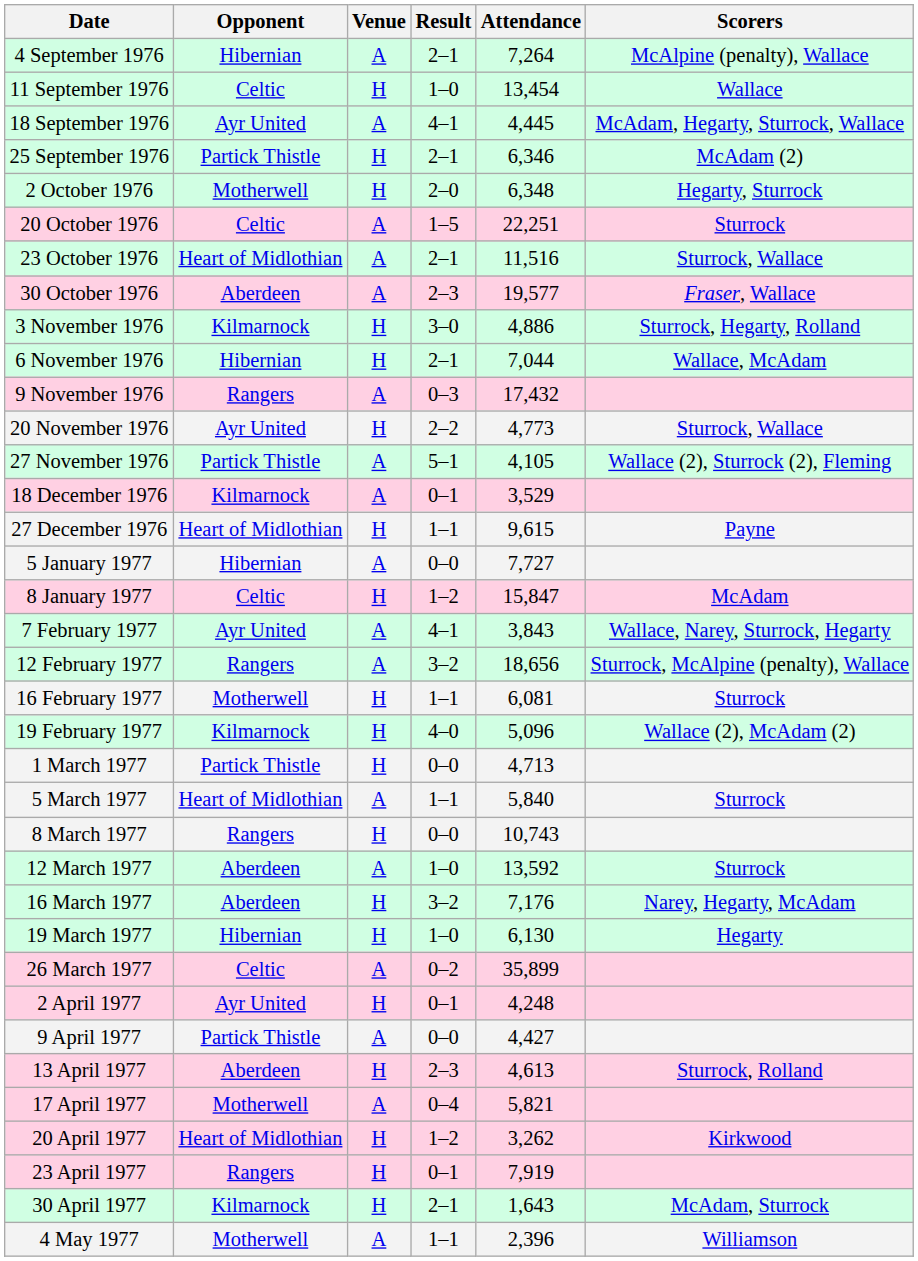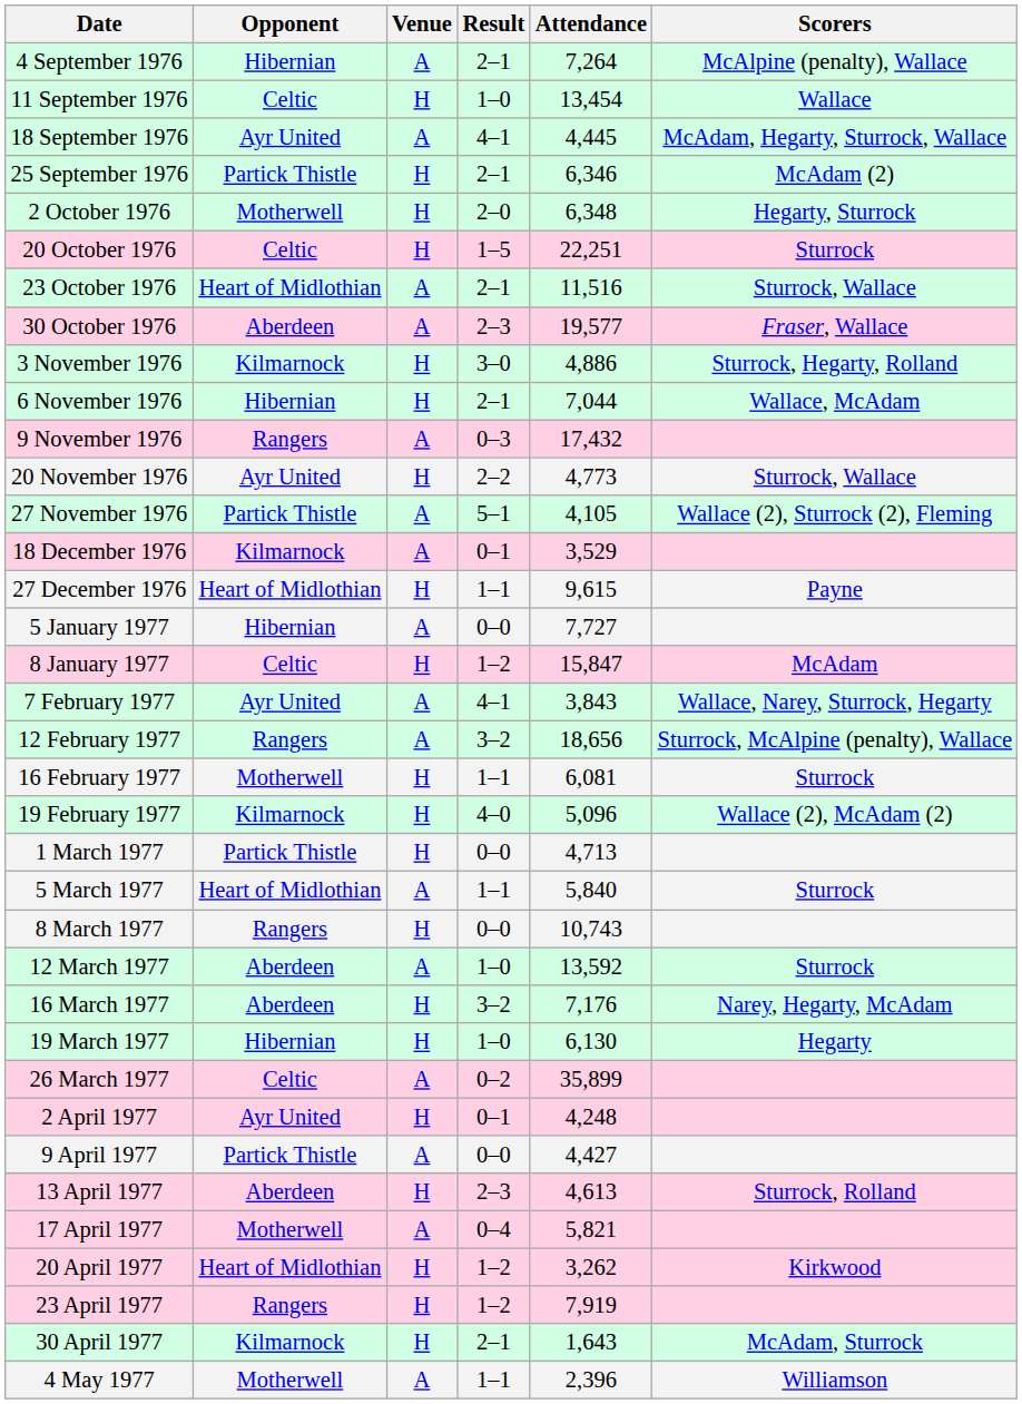 <table class="wikitable sortable" style="font-size:95%; text-align:center">
 <tr>
 <th>Date</th>
 <th>Opponent</th>
 <th>Venue</th>
 <th>Result</th>
 <th>Attendance</th>
 <th>Scorers</th>
 </tr>
 <tr bgcolor = "#d0ffe3">
 <td>4 September 1976</td>
 <td><a href='#'>Hibernian</a></td>
 <td><a href='#'>A</a></td>
 <td>2–1</td>
 <td>7,264</td>
 <td><a href='#'>McAlpine</a> (penalty), <a href='#'>Wallace</a></td>
 </tr>
 <tr bgcolor = "#d0ffe3">
 <td>11 September 1976</td>
 <td><a href='#'>Celtic</a></td>
 <td><a href='#'>H</a></td>
 <td>1–0</td>
 <td>13,454</td>
 <td><a href='#'>Wallace</a></td>
 </tr>
 <tr bgcolor = "#d0ffe3">
 <td>18 September 1976</td>
 <td><a href='#'>Ayr United</a></td>
 <td><a href='#'>A</a></td>
 <td>4–1</td>
 <td>4,445</td>
 <td><a href='#'>McAdam</a>, <a href='#'>Hegarty</a>, <a href='#'>Sturrock</a>, <a href='#'>Wallace</a></td>
 </tr>
 <tr bgcolor = "#d0ffe3">
 <td>25 September 1976</td>
 <td><a href='#'>Partick Thistle</a></td>
 <td><a href='#'>H</a></td>
 <td>2–1</td>
 <td>6,346</td>
 <td><a href='#'>McAdam</a> (2)</td>
 </tr>
 <tr bgcolor = "#d0ffe3">
 <td>2 October 1976</td>
 <td><a href='#'>Motherwell</a></td>
 <td><a href='#'>H</a></td>
 <td>2–0</td>
 <td>6,348</td>
 <td><a href='#'>Hegarty</a>, <a href='#'>Sturrock</a></td>
 </tr>
 <tr bgcolor = "#ffd0e3">
 <td>20 October 1976</td>
 <td><a href='#'>Celtic</a></td>
-<td><a href='#'>A</a></td>
+<td><a href='#'>H</a></td>
 <td>1–5</td>
 <td>22,251</td>
 <td><a href='#'>Sturrock</a></td>
 </tr>
 <tr bgcolor = "#d0ffe3">
 <td>23 October 1976</td>
 <td><a href='#'>Heart of Midlothian</a></td>
 <td><a href='#'>A</a></td>
 <td>2–1</td>
 <td>11,516</td>
 <td><a href='#'>Sturrock</a>, <a href='#'>Wallace</a></td>
 </tr>
 <tr bgcolor = "#ffd0e3">
 <td>30 October 1976</td>
 <td><a href='#'>Aberdeen</a></td>
 <td><a href='#'>A</a></td>
 <td>2–3</td>
 <td>19,577</td>
 <td><em><a href='#'>Fraser</a></em>, <a href='#'>Wallace</a></td>
 </tr>
 <tr bgcolor = "#d0ffe3">
 <td>3 November 1976</td>
 <td><a href='#'>Kilmarnock</a></td>
 <td><a href='#'>H</a></td>
 <td>3–0</td>
 <td>4,886</td>
 <td><a href='#'>Sturrock</a>, <a href='#'>Hegarty</a>, <a href='#'>Rolland</a></td>
 </tr>
 <tr bgcolor = "#d0ffe3">
 <td>6 November 1976</td>
 <td><a href='#'>Hibernian</a></td>
 <td><a href='#'>H</a></td>
 <td>2–1</td>
 <td>7,044</td>
 <td><a href='#'>Wallace</a>, <a href='#'>McAdam</a></td>
 </tr>
 <tr bgcolor = "#ffd0e3">
 <td>9 November 1976</td>
 <td><a href='#'>Rangers</a></td>
 <td><a href='#'>A</a></td>
 <td>0–3</td>
 <td>17,432</td>
 <td></td>
 </tr>
 <tr bgcolor = "#f3f3f3">
 <td>20 November 1976</td>
 <td><a href='#'>Ayr United</a></td>
 <td><a href='#'>H</a></td>
 <td>2–2</td>
 <td>4,773</td>
 <td><a href='#'>Sturrock</a>, <a href='#'>Wallace</a></td>
 </tr>
 <tr bgcolor = "#d0ffe3">
 <td>27 November 1976</td>
 <td><a href='#'>Partick Thistle</a></td>
 <td><a href='#'>A</a></td>
 <td>5–1</td>
 <td>4,105</td>
 <td><a href='#'>Wallace</a> (2), <a href='#'>Sturrock</a> (2), <a href='#'>Fleming</a></td>
 </tr>
 <tr bgcolor = "#ffd0e3">
 <td>18 December 1976</td>
 <td><a href='#'>Kilmarnock</a></td>
 <td><a href='#'>A</a></td>
 <td>0–1</td>
 <td>3,529</td>
 <td></td>
 </tr>
 <tr bgcolor = "#f3f3f3">
 <td>27 December 1976</td>
 <td><a href='#'>Heart of Midlothian</a></td>
 <td><a href='#'>H</a></td>
 <td>1–1</td>
 <td>9,615</td>
 <td><a href='#'>Payne</a></td>
 </tr>
 <tr bgcolor = "#f3f3f3">
 <td>5 January 1977</td>
 <td><a href='#'>Hibernian</a></td>
 <td><a href='#'>A</a></td>
 <td>0–0</td>
 <td>7,727</td>
 <td></td>
 </tr>
 <tr bgcolor = "#ffd0e3">
 <td>8 January 1977</td>
 <td><a href='#'>Celtic</a></td>
 <td><a href='#'>H</a></td>
 <td>1–2</td>
 <td>15,847</td>
 <td><a href='#'>McAdam</a></td>
 </tr>
 <tr bgcolor = "#d0ffe3">
 <td>7 February 1977</td>
 <td><a href='#'>Ayr United</a></td>
 <td><a href='#'>A</a></td>
 <td>4–1</td>
 <td>3,843</td>
 <td><a href='#'>Wallace</a>, <a href='#'>Narey</a>, <a href='#'>Sturrock</a>, <a href='#'>Hegarty</a></td>
 </tr>
 <tr bgcolor = "#d0ffe3">
 <td>12 February 1977</td>
 <td><a href='#'>Rangers</a></td>
 <td><a href='#'>A</a></td>
 <td>3–2</td>
 <td>18,656</td>
 <td><a href='#'>Sturrock</a>, <a href='#'>McAlpine</a> (penalty), <a href='#'>Wallace</a></td>
 </tr>
 <tr bgcolor = "#f3f3f3">
 <td>16 February 1977</td>
 <td><a href='#'>Motherwell</a></td>
 <td><a href='#'>H</a></td>
 <td>1–1</td>
 <td>6,081</td>
 <td><a href='#'>Sturrock</a></td>
 </tr>
 <tr bgcolor = "#d0ffe3">
 <td>19 February 1977</td>
 <td><a href='#'>Kilmarnock</a></td>
 <td><a href='#'>H</a></td>
 <td>4–0</td>
 <td>5,096</td>
 <td><a href='#'>Wallace</a> (2), <a href='#'>McAdam</a> (2)</td>
 </tr>
 <tr bgcolor = "#f3f3f3">
 <td>1 March 1977</td>
 <td><a href='#'>Partick Thistle</a></td>
 <td><a href='#'>H</a></td>
 <td>0–0</td>
 <td>4,713</td>
 <td></td>
 </tr>
 <tr bgcolor = "#f3f3f3">
 <td>5 March 1977</td>
 <td><a href='#'>Heart of Midlothian</a></td>
 <td><a href='#'>A</a></td>
 <td>1–1</td>
 <td>5,840</td>
 <td><a href='#'>Sturrock</a></td>
 </tr>
 <tr bgcolor = "#f3f3f3">
 <td>8 March 1977</td>
 <td><a href='#'>Rangers</a></td>
 <td><a href='#'>H</a></td>
 <td>0–0</td>
 <td>10,743</td>
 <td></td>
 </tr>
 <tr bgcolor = "#d0ffe3">
 <td>12 March 1977</td>
 <td><a href='#'>Aberdeen</a></td>
 <td><a href='#'>A</a></td>
 <td>1–0</td>
 <td>13,592</td>
 <td><a href='#'>Sturrock</a></td>
 </tr>
 <tr bgcolor = "#d0ffe3">
 <td>16 March 1977</td>
 <td><a href='#'>Aberdeen</a></td>
 <td><a href='#'>H</a></td>
 <td>3–2</td>
 <td>7,176</td>
 <td><a href='#'>Narey</a>, <a href='#'>Hegarty</a>, <a href='#'>McAdam</a></td>
 </tr>
 <tr bgcolor = "#d0ffe3">
 <td>19 March 1977</td>
 <td><a href='#'>Hibernian</a></td>
 <td><a href='#'>H</a></td>
 <td>1–0</td>
 <td>6,130</td>
 <td><a href='#'>Hegarty</a></td>
 </tr>
 <tr bgcolor = "#ffd0e3">
 <td>26 March 1977</td>
 <td><a href='#'>Celtic</a></td>
 <td><a href='#'>A</a></td>
 <td>0–2</td>
 <td>35,899</td>
 <td></td>
 </tr>
 <tr bgcolor = "#ffd0e3">
 <td>2 April 1977</td>
 <td><a href='#'>Ayr United</a></td>
 <td><a href='#'>H</a></td>
 <td>0–1</td>
 <td>4,248</td>
 <td></td>
 </tr>
 <tr bgcolor = "#f3f3f3">
 <td>9 April 1977</td>
 <td><a href='#'>Partick Thistle</a></td>
 <td><a href='#'>A</a></td>
 <td>0–0</td>
 <td>4,427</td>
 <td></td>
 </tr>
 <tr bgcolor = "#ffd0e3">
 <td>13 April 1977</td>
 <td><a href='#'>Aberdeen</a></td>
 <td><a href='#'>H</a></td>
 <td>2–3</td>
 <td>4,613</td>
 <td><a href='#'>Sturrock</a>, <a href='#'>Rolland</a></td>
 </tr>
 <tr bgcolor = "#ffd0e3">
 <td>17 April 1977</td>
 <td><a href='#'>Motherwell</a></td>
 <td><a href='#'>A</a></td>
 <td>0–4</td>
 <td>5,821</td>
 <td></td>
 </tr>
 <tr bgcolor = "#ffd0e3">
 <td>20 April 1977</td>
 <td><a href='#'>Heart of Midlothian</a></td>
 <td><a href='#'>H</a></td>
 <td>1–2</td>
 <td>3,262</td>
 <td><a href='#'>Kirkwood</a></td>
 </tr>
 <tr bgcolor = "#ffd0e3">
 <td>23 April 1977</td>
 <td><a href='#'>Rangers</a></td>
 <td><a href='#'>H</a></td>
-<td>0–1</td>
+<td>1–2</td>
 <td>7,919</td>
 <td></td>
 </tr>
 <tr bgcolor = "#d0ffe3">
 <td>30 April 1977</td>
 <td><a href='#'>Kilmarnock</a></td>
 <td><a href='#'>H</a></td>
 <td>2–1</td>
 <td>1,643</td>
 <td><a href='#'>McAdam</a>, <a href='#'>Sturrock</a></td>
 </tr>
 <tr bgcolor = "#f3f3f3">
 <td>4 May 1977</td>
 <td><a href='#'>Motherwell</a></td>
 <td><a href='#'>A</a></td>
 <td>1–1</td>
 <td>2,396</td>
 <td><a href='#'>Williamson</a></td>
 </tr>
 </table>
